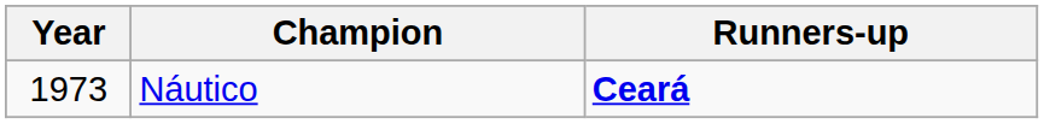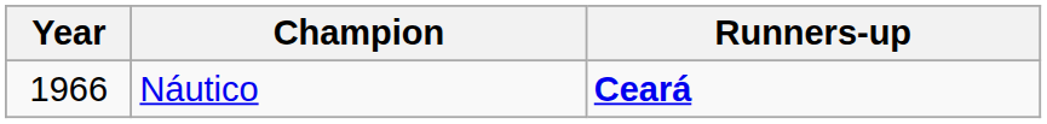 <table class="wikitable">
 <tr>
 <th width=50>Year</th>
 <th width=200>Champion</th>
 <th width=200>Runners-up</th>
 </tr>
 <tr>
-<td align=center>1973</td>
+<td align=center>1966</td>
 <td> <a href='#'>Náutico</a></td>
 <td><strong> <a href='#'>Ceará</a></strong></td>
 </tr>
 </table>
